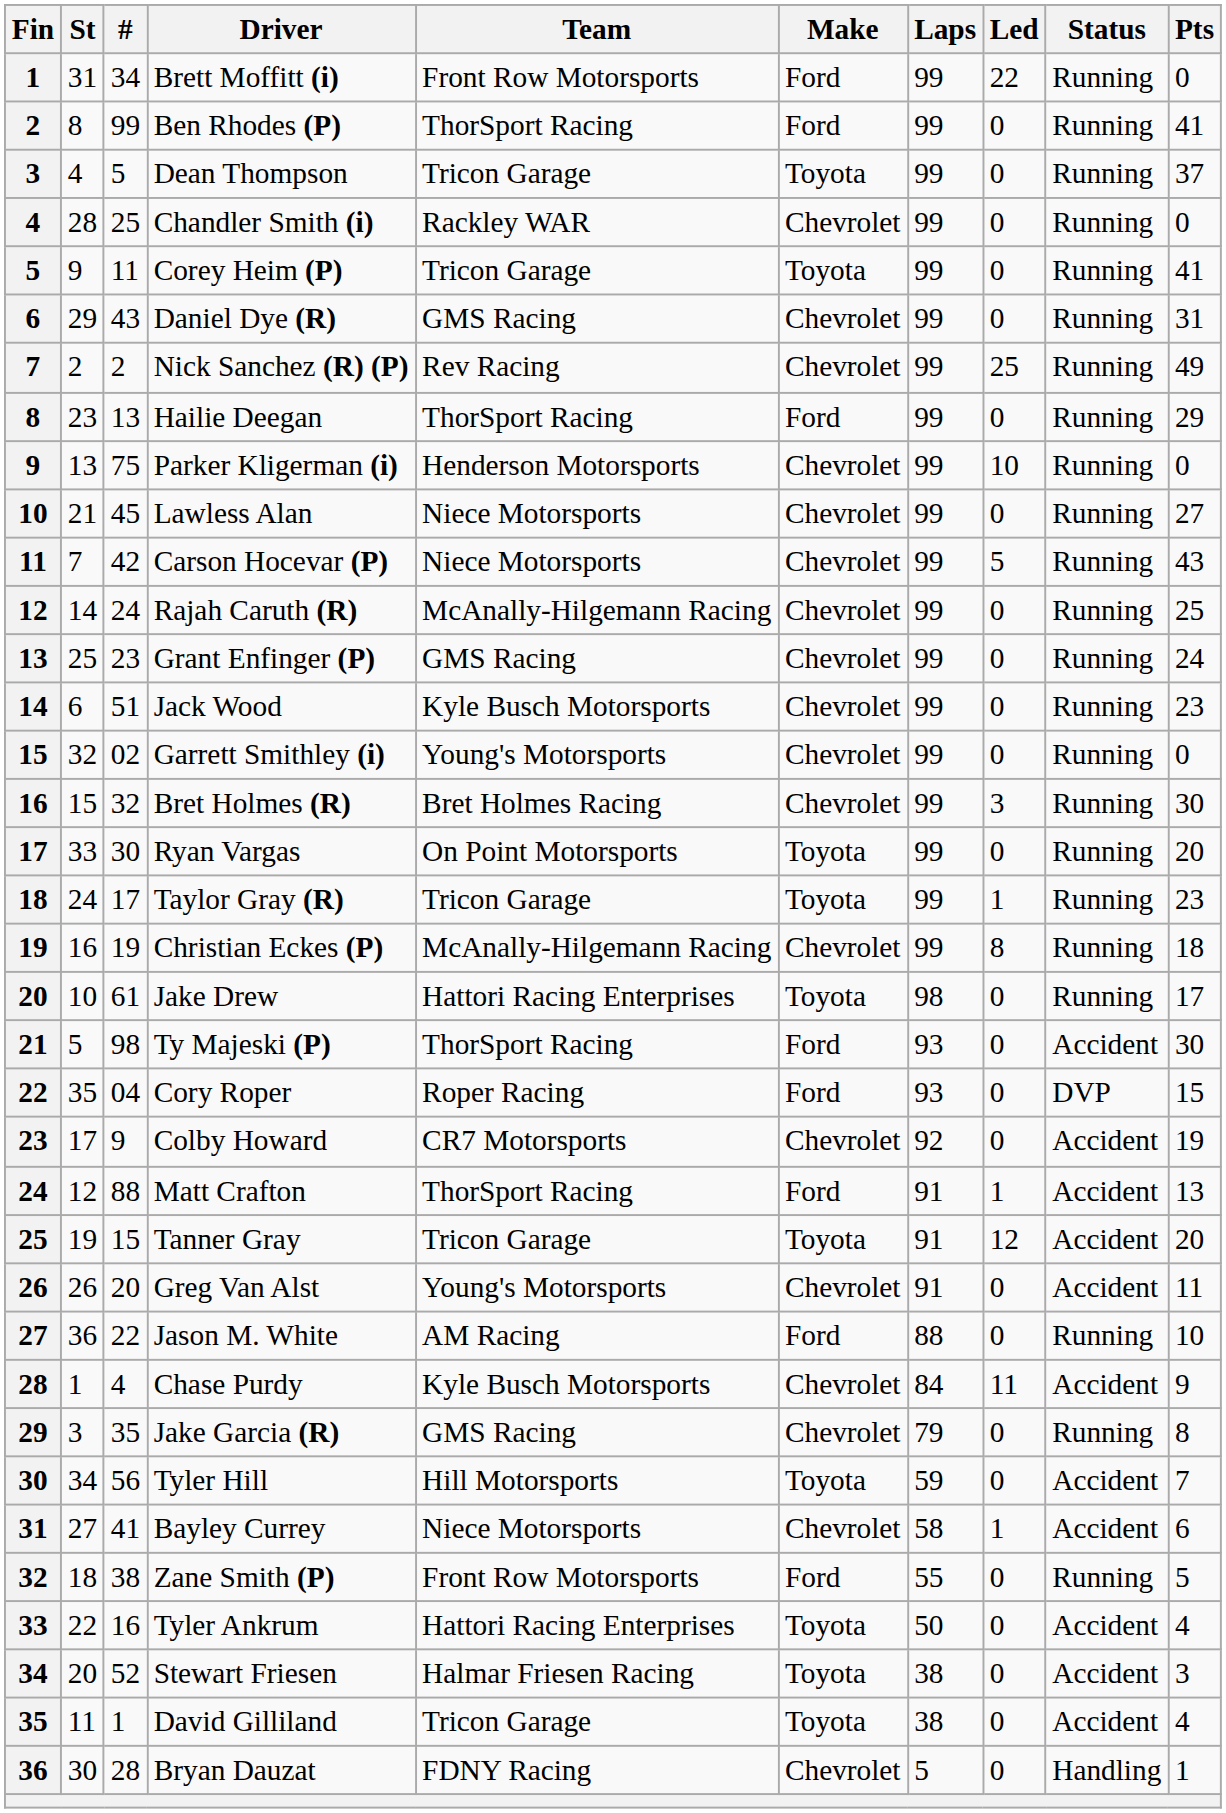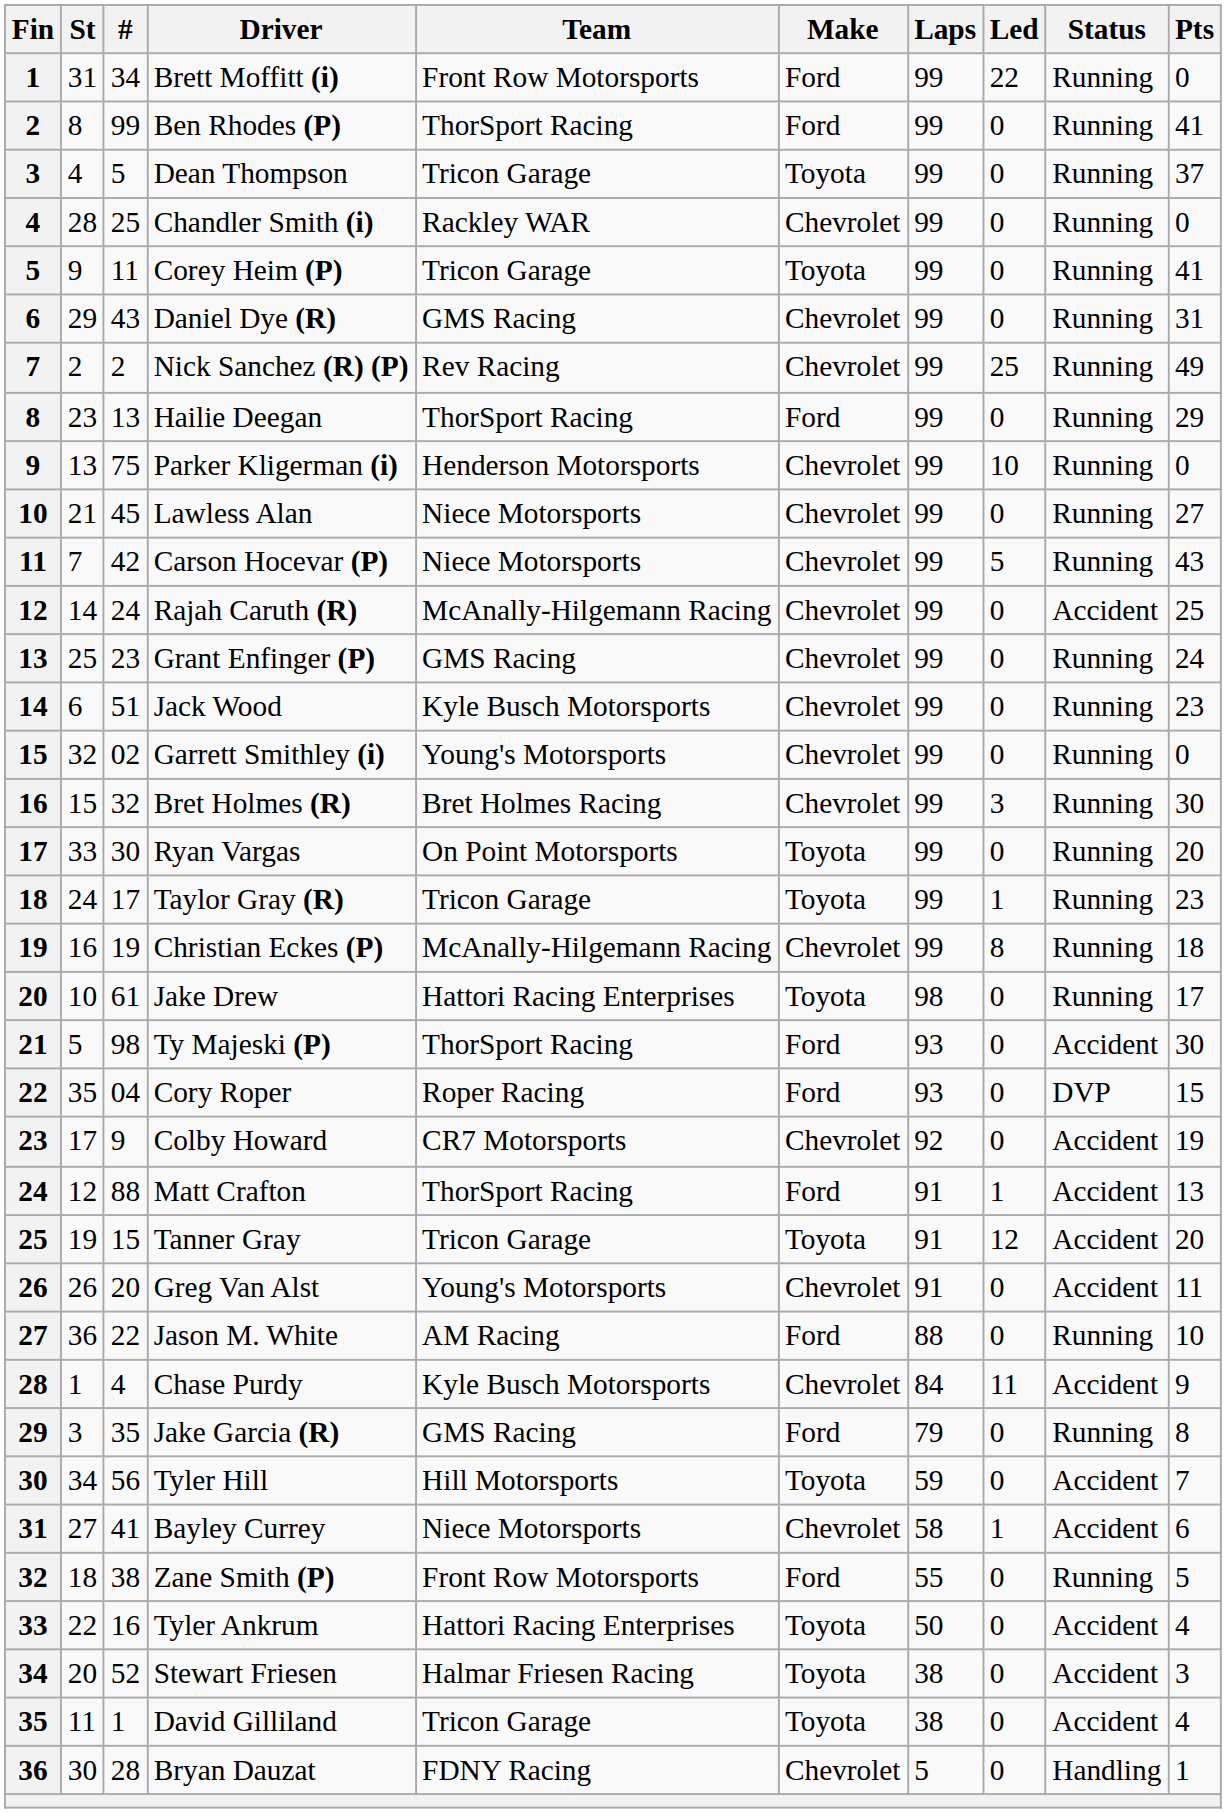 <table class="wikitable" style="font-size:95%">
 <tr>
 <th>Fin</th>
 <th>St</th>
 <th>#</th>
 <th>Driver</th>
 <th>Team</th>
 <th>Make</th>
 <th>Laps</th>
 <th>Led</th>
 <th>Status</th>
 <th>Pts</th>
 </tr>
 <tr>
 <th>1</th>
 <td>31</td>
 <td>34</td>
 <td>Brett Moffitt <strong>(i)</strong></td>
 <td>Front Row Motorsports</td>
 <td>Ford</td>
 <td>99</td>
 <td>22</td>
 <td>Running</td>
 <td>0</td>
 </tr>
 <tr>
 <th>2</th>
 <td>8</td>
 <td>99</td>
 <td>Ben Rhodes <strong>(P)</strong></td>
 <td>ThorSport Racing</td>
 <td>Ford</td>
 <td>99</td>
 <td>0</td>
 <td>Running</td>
 <td>41</td>
 </tr>
 <tr>
 <th>3</th>
 <td>4</td>
 <td>5</td>
 <td>Dean Thompson</td>
 <td>Tricon Garage</td>
 <td>Toyota</td>
 <td>99</td>
 <td>0</td>
 <td>Running</td>
 <td>37</td>
 </tr>
 <tr>
 <th>4</th>
 <td>28</td>
 <td>25</td>
 <td>Chandler Smith <strong>(i)</strong></td>
 <td>Rackley WAR</td>
 <td>Chevrolet</td>
 <td>99</td>
 <td>0</td>
 <td>Running</td>
 <td>0</td>
 </tr>
 <tr>
 <th>5</th>
 <td>9</td>
 <td>11</td>
 <td>Corey Heim <strong>(P)</strong></td>
 <td>Tricon Garage</td>
 <td>Toyota</td>
 <td>99</td>
 <td>0</td>
 <td>Running</td>
 <td>41</td>
 </tr>
 <tr>
 <th>6</th>
 <td>29</td>
 <td>43</td>
 <td>Daniel Dye <strong>(R)</strong></td>
 <td>GMS Racing</td>
 <td>Chevrolet</td>
 <td>99</td>
 <td>0</td>
 <td>Running</td>
 <td>31</td>
 </tr>
 <tr>
 <th>7</th>
 <td>2</td>
 <td>2</td>
 <td>Nick Sanchez <strong>(R)</strong> <strong>(P)</strong></td>
 <td>Rev Racing</td>
 <td>Chevrolet</td>
 <td>99</td>
 <td>25</td>
 <td>Running</td>
 <td>49</td>
 </tr>
 <tr>
 <th>8</th>
 <td>23</td>
 <td>13</td>
 <td>Hailie Deegan</td>
 <td>ThorSport Racing</td>
 <td>Ford</td>
 <td>99</td>
 <td>0</td>
 <td>Running</td>
 <td>29</td>
 </tr>
 <tr>
 <th>9</th>
 <td>13</td>
 <td>75</td>
 <td>Parker Kligerman <strong>(i)</strong></td>
 <td>Henderson Motorsports</td>
 <td>Chevrolet</td>
 <td>99</td>
 <td>10</td>
 <td>Running</td>
 <td>0</td>
 </tr>
 <tr>
 <th>10</th>
 <td>21</td>
 <td>45</td>
 <td>Lawless Alan</td>
 <td>Niece Motorsports</td>
 <td>Chevrolet</td>
 <td>99</td>
 <td>0</td>
 <td>Running</td>
 <td>27</td>
 </tr>
 <tr>
 <th>11</th>
 <td>7</td>
 <td>42</td>
 <td>Carson Hocevar <strong>(P)</strong></td>
 <td>Niece Motorsports</td>
 <td>Chevrolet</td>
 <td>99</td>
 <td>5</td>
 <td>Running</td>
 <td>43</td>
 </tr>
 <tr>
 <th>12</th>
 <td>14</td>
 <td>24</td>
 <td>Rajah Caruth <strong>(R)</strong></td>
 <td>McAnally-Hilgemann Racing</td>
 <td>Chevrolet</td>
 <td>99</td>
 <td>0</td>
-<td>Running</td>
+<td>Accident</td>
 <td>25</td>
 </tr>
 <tr>
 <th>13</th>
 <td>25</td>
 <td>23</td>
 <td>Grant Enfinger <strong>(P)</strong></td>
 <td>GMS Racing</td>
 <td>Chevrolet</td>
 <td>99</td>
 <td>0</td>
 <td>Running</td>
 <td>24</td>
 </tr>
 <tr>
 <th>14</th>
 <td>6</td>
 <td>51</td>
 <td>Jack Wood</td>
 <td>Kyle Busch Motorsports</td>
 <td>Chevrolet</td>
 <td>99</td>
 <td>0</td>
 <td>Running</td>
 <td>23</td>
 </tr>
 <tr>
 <th>15</th>
 <td>32</td>
 <td>02</td>
 <td>Garrett Smithley <strong>(i)</strong></td>
 <td>Young's Motorsports</td>
 <td>Chevrolet</td>
 <td>99</td>
 <td>0</td>
 <td>Running</td>
 <td>0</td>
 </tr>
 <tr>
 <th>16</th>
 <td>15</td>
 <td>32</td>
 <td>Bret Holmes <strong>(R)</strong></td>
 <td>Bret Holmes Racing</td>
 <td>Chevrolet</td>
 <td>99</td>
 <td>3</td>
 <td>Running</td>
 <td>30</td>
 </tr>
 <tr>
 <th>17</th>
 <td>33</td>
 <td>30</td>
 <td>Ryan Vargas</td>
 <td>On Point Motorsports</td>
 <td>Toyota</td>
 <td>99</td>
 <td>0</td>
 <td>Running</td>
 <td>20</td>
 </tr>
 <tr>
 <th>18</th>
 <td>24</td>
 <td>17</td>
 <td>Taylor Gray <strong>(R)</strong></td>
 <td>Tricon Garage</td>
 <td>Toyota</td>
 <td>99</td>
 <td>1</td>
 <td>Running</td>
 <td>23</td>
 </tr>
 <tr>
 <th>19</th>
 <td>16</td>
 <td>19</td>
 <td>Christian Eckes <strong>(P)</strong></td>
 <td>McAnally-Hilgemann Racing</td>
 <td>Chevrolet</td>
 <td>99</td>
 <td>8</td>
 <td>Running</td>
 <td>18</td>
 </tr>
 <tr>
 <th>20</th>
 <td>10</td>
 <td>61</td>
 <td>Jake Drew</td>
 <td>Hattori Racing Enterprises</td>
 <td>Toyota</td>
 <td>98</td>
 <td>0</td>
 <td>Running</td>
 <td>17</td>
 </tr>
 <tr>
 <th>21</th>
 <td>5</td>
 <td>98</td>
 <td>Ty Majeski <strong>(P)</strong></td>
 <td>ThorSport Racing</td>
 <td>Ford</td>
 <td>93</td>
 <td>0</td>
 <td>Accident</td>
 <td>30</td>
 </tr>
 <tr>
 <th>22</th>
 <td>35</td>
 <td>04</td>
 <td>Cory Roper</td>
 <td>Roper Racing</td>
 <td>Ford</td>
 <td>93</td>
 <td>0</td>
 <td>DVP</td>
 <td>15</td>
 </tr>
 <tr>
 <th>23</th>
 <td>17</td>
 <td>9</td>
 <td>Colby Howard</td>
 <td>CR7 Motorsports</td>
 <td>Chevrolet</td>
 <td>92</td>
 <td>0</td>
 <td>Accident</td>
 <td>19</td>
 </tr>
 <tr>
 <th>24</th>
 <td>12</td>
 <td>88</td>
 <td>Matt Crafton</td>
 <td>ThorSport Racing</td>
 <td>Ford</td>
 <td>91</td>
 <td>1</td>
 <td>Accident</td>
 <td>13</td>
 </tr>
 <tr>
 <th>25</th>
 <td>19</td>
 <td>15</td>
 <td>Tanner Gray</td>
 <td>Tricon Garage</td>
 <td>Toyota</td>
 <td>91</td>
 <td>12</td>
 <td>Accident</td>
 <td>20</td>
 </tr>
 <tr>
 <th>26</th>
 <td>26</td>
 <td>20</td>
 <td>Greg Van Alst</td>
 <td>Young's Motorsports</td>
 <td>Chevrolet</td>
 <td>91</td>
 <td>0</td>
 <td>Accident</td>
 <td>11</td>
 </tr>
 <tr>
 <th>27</th>
 <td>36</td>
 <td>22</td>
 <td>Jason M. White</td>
 <td>AM Racing</td>
 <td>Ford</td>
 <td>88</td>
 <td>0</td>
 <td>Running</td>
 <td>10</td>
 </tr>
 <tr>
 <th>28</th>
 <td>1</td>
 <td>4</td>
 <td>Chase Purdy</td>
 <td>Kyle Busch Motorsports</td>
 <td>Chevrolet</td>
 <td>84</td>
 <td>11</td>
 <td>Accident</td>
 <td>9</td>
 </tr>
 <tr>
 <th>29</th>
 <td>3</td>
 <td>35</td>
 <td>Jake Garcia <strong>(R)</strong></td>
 <td>GMS Racing</td>
-<td>Chevrolet</td>
+<td>Ford</td>
 <td>79</td>
 <td>0</td>
 <td>Running</td>
 <td>8</td>
 </tr>
 <tr>
 <th>30</th>
 <td>34</td>
 <td>56</td>
 <td>Tyler Hill</td>
 <td>Hill Motorsports</td>
 <td>Toyota</td>
 <td>59</td>
 <td>0</td>
 <td>Accident</td>
 <td>7</td>
 </tr>
 <tr>
 <th>31</th>
 <td>27</td>
 <td>41</td>
 <td>Bayley Currey</td>
 <td>Niece Motorsports</td>
 <td>Chevrolet</td>
 <td>58</td>
 <td>1</td>
 <td>Accident</td>
 <td>6</td>
 </tr>
 <tr>
 <th>32</th>
 <td>18</td>
 <td>38</td>
 <td>Zane Smith <strong>(P)</strong></td>
 <td>Front Row Motorsports</td>
 <td>Ford</td>
 <td>55</td>
 <td>0</td>
 <td>Running</td>
 <td>5</td>
 </tr>
 <tr>
 <th>33</th>
 <td>22</td>
 <td>16</td>
 <td>Tyler Ankrum</td>
 <td>Hattori Racing Enterprises</td>
 <td>Toyota</td>
 <td>50</td>
 <td>0</td>
 <td>Accident</td>
 <td>4</td>
 </tr>
 <tr>
 <th>34</th>
 <td>20</td>
 <td>52</td>
 <td>Stewart Friesen</td>
 <td>Halmar Friesen Racing</td>
 <td>Toyota</td>
 <td>38</td>
 <td>0</td>
 <td>Accident</td>
 <td>3</td>
 </tr>
 <tr>
 <th>35</th>
 <td>11</td>
 <td>1</td>
 <td>David Gilliland</td>
 <td>Tricon Garage</td>
 <td>Toyota</td>
 <td>38</td>
 <td>0</td>
 <td>Accident</td>
 <td>4</td>
 </tr>
 <tr>
 <th>36</th>
 <td>30</td>
 <td>28</td>
 <td>Bryan Dauzat</td>
 <td>FDNY Racing</td>
 <td>Chevrolet</td>
 <td>5</td>
 <td>0</td>
 <td>Handling</td>
 <td>1</td>
 </tr>
 <tr>
 <th colspan="10"></th>
 </tr>
 </table>
